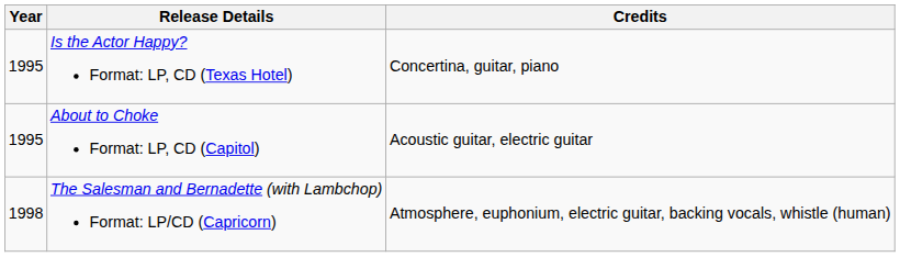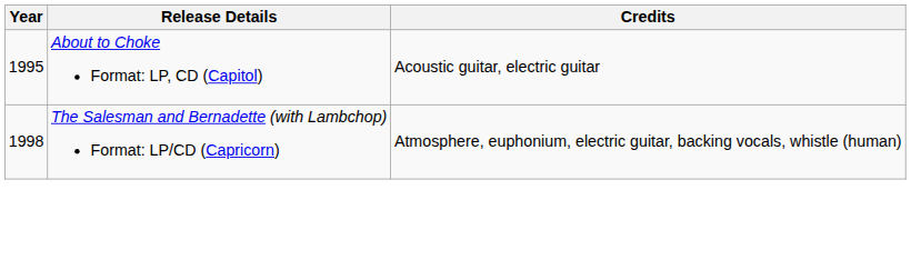 <table class="wikitable">
 <tr>
 <th>Year</th>
 <th>Release Details</th>
 <th>Credits</th>
-</tr>
-<tr>
-<td>1995</td>
-<td><em><a href='#'>Is the Actor Happy?</a></em><br><ul><li>Format: LP, CD (<a href='#'>Texas Hotel</a>)</li></ul></td>
-<td>Concertina, guitar, piano</td>
 </tr>
 <tr>
 <td>1995</td>
 <td><em><a href='#'>About to Choke</a></em><br><ul><li>Format: LP, CD (<a href='#'>Capitol</a>)</li></ul></td>
 <td>Acoustic guitar, electric guitar</td>
 </tr>
 <tr>
 <td>1998</td>
 <td><em><a href='#'>The Salesman and Bernadette</a> (with Lambchop)</em><br><ul><li>Format: LP/CD (<a href='#'>Capricorn</a>)</li></ul></td>
 <td>Atmosphere, euphonium, electric guitar, backing vocals, whistle (human)</td>
 </tr>
 </table>
